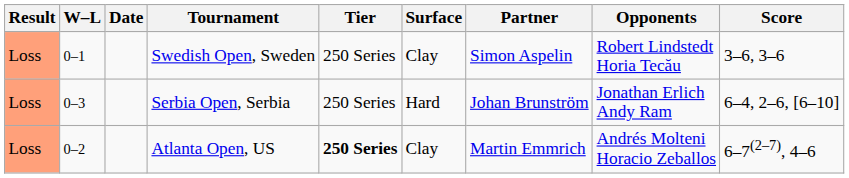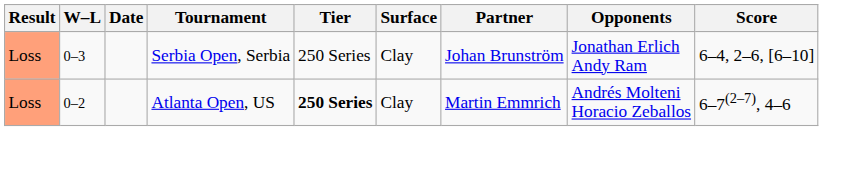 <table class="sortable wikitable">
 <tr>
 <th>Result</th>
 <th class="unsortable">W–L</th>
 <th>Date</th>
 <th>Tournament</th>
 <th>Tier</th>
 <th>Surface</th>
 <th>Partner</th>
 <th>Opponents</th>
 <th class="unsortable">Score</th>
 </tr>
 <tr>
 <td bgcolor=FFA07A>Loss</td>
-<td><small>0–1</small></td>
-<td><a href='#'></a></td>
-<td><a href='#'>Swedish Open</a>, Sweden</td>
-<td>250 Series</td>
-<td>Clay</td>
-<td> <a href='#'>Simon Aspelin</a></td>
-<td> <a href='#'>Robert Lindstedt</a><br> <a href='#'>Horia Tecău</a></td>
-<td>3–6, 3–6</td>
-</tr>
-<tr>
-<td bgcolor=FFA07A>Loss</td>
 <td><small>0–3</small></td>
 <td><a href='#'></a></td>
 <td><a href='#'>Serbia Open</a>, Serbia</td>
 <td>250 Series</td>
-<td>Hard</td>
+<td>Clay</td>
 <td> <a href='#'>Johan Brunström</a></td>
 <td> <a href='#'>Jonathan Erlich</a><br> <a href='#'>Andy Ram</a></td>
 <td>6–4, 2–6, [6–10]</td>
 </tr>
 <tr>
 <td bgcolor=FFA07A>Loss</td>
 <td><small>0–2</small></td>
 <td><a href='#'></a></td>
 <td><a href='#'>Atlanta Open</a>, US</td>
 <td><strong>250 Series</strong></td>
 <td>Clay</td>
 <td> <a href='#'>Martin Emmrich</a></td>
 <td> <a href='#'>Andrés Molteni</a><br> <a href='#'>Horacio Zeballos</a></td>
 <td>6–7<sup>(2–7)</sup>, 4–6</td>
 </tr>
 </table>
